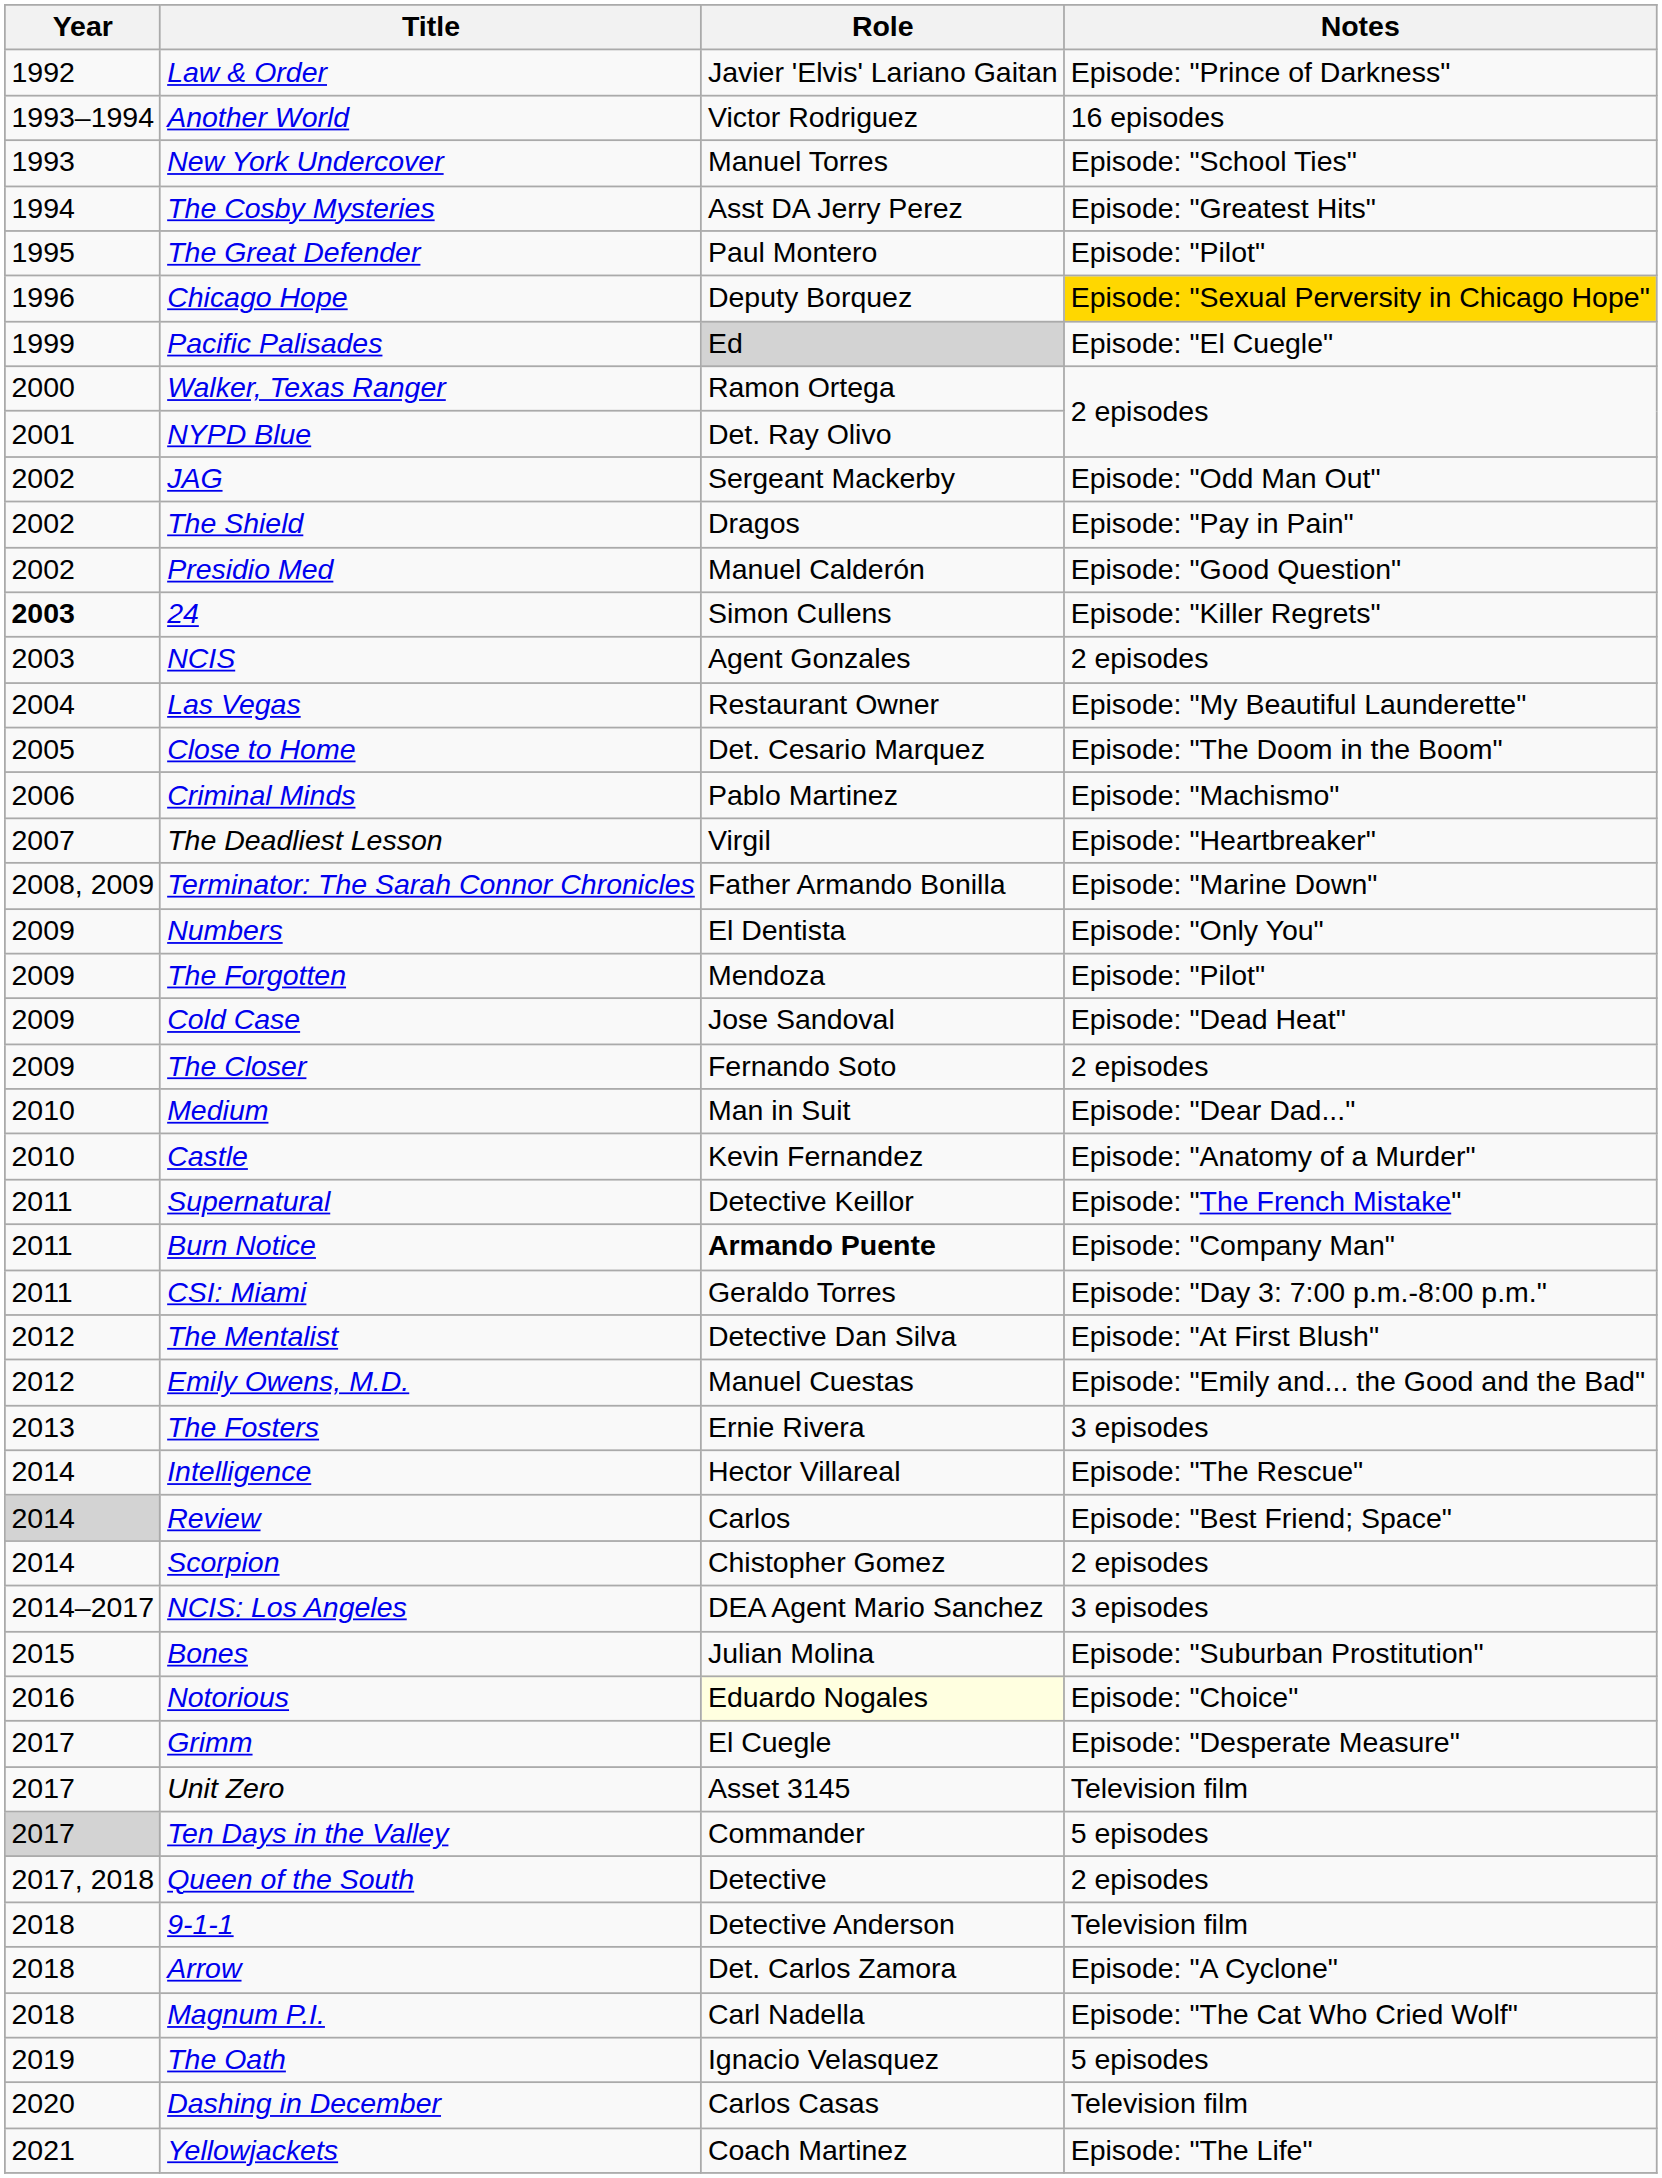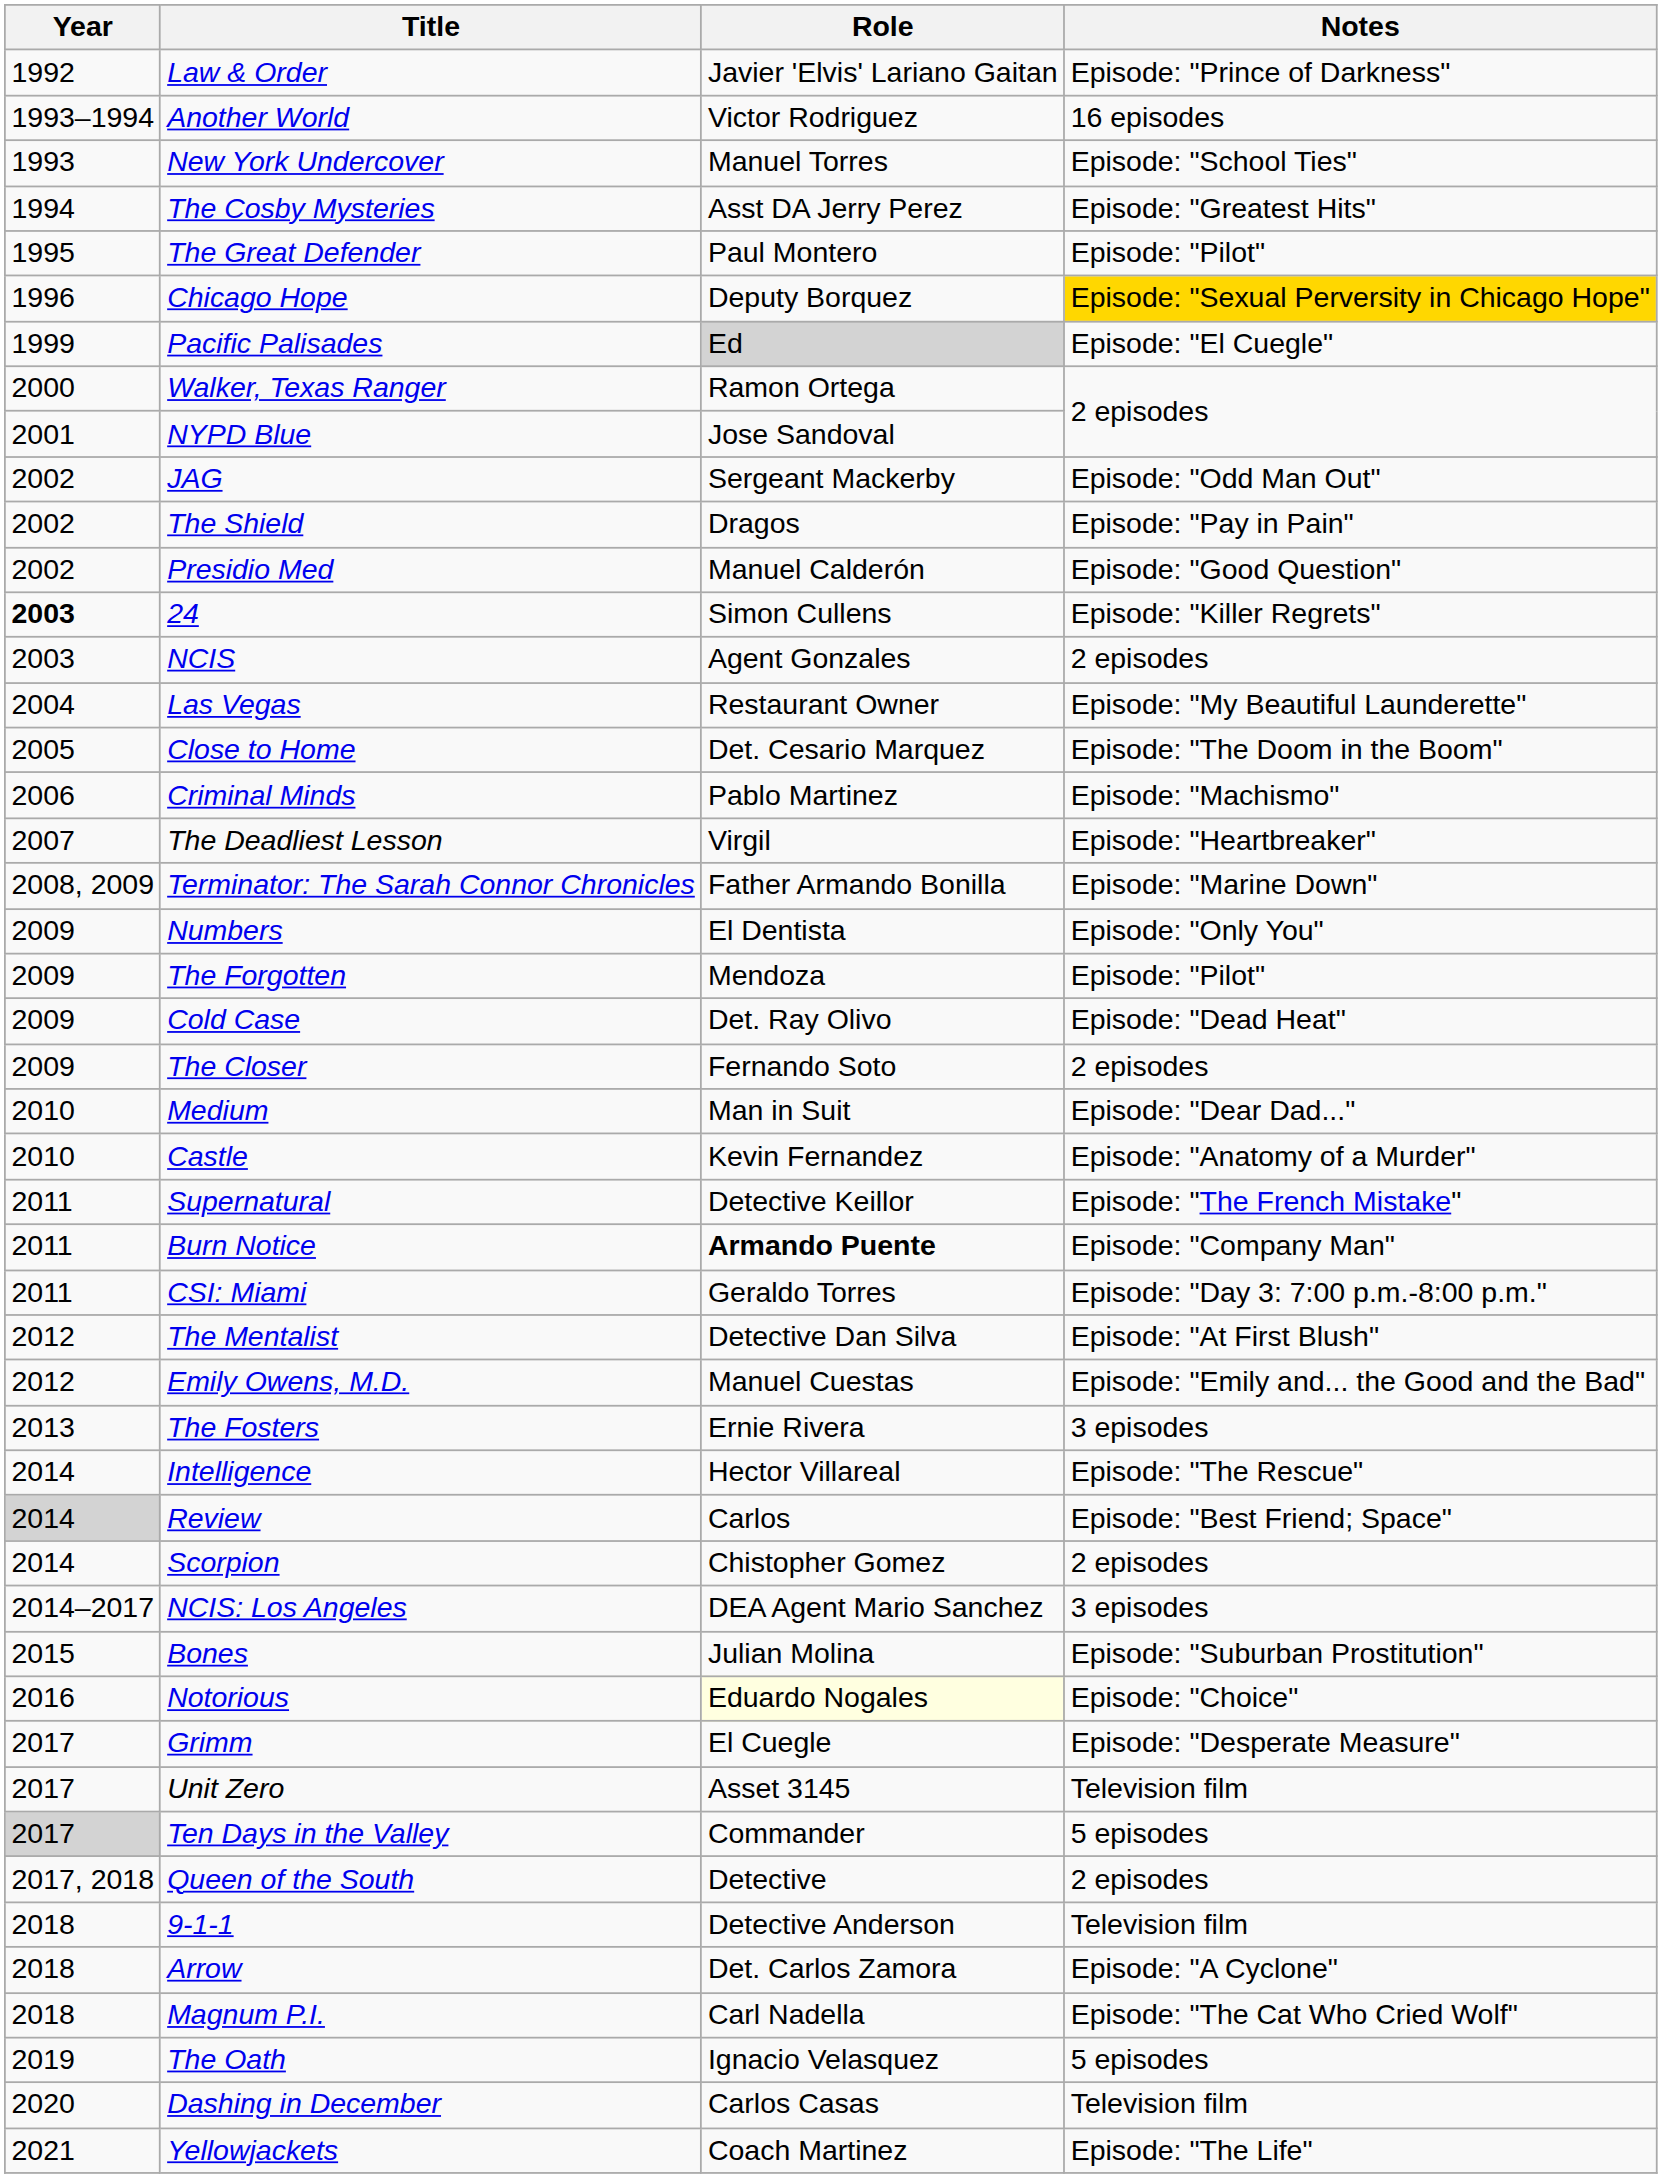 <table class="wikitable sortable">
 <tr>
 <th>Year</th>
 <th>Title</th>
 <th>Role</th>
 <th>Notes</th>
 </tr>
 <tr>
 <td>1992</td>
 <td><em><a href='#'>Law & Order</a></em></td>
 <td>Javier 'Elvis' Lariano Gaitan</td>
 <td>Episode: "Prince of Darkness"</td>
 </tr>
 <tr>
 <td>1993–1994</td>
 <td><a href='#'><em>Another World</em></a></td>
 <td>Victor Rodriguez</td>
 <td>16 episodes</td>
 </tr>
 <tr>
 <td>1993</td>
 <td><em><a href='#'>New York Undercover</a></em></td>
 <td>Manuel Torres</td>
 <td>Episode: "School Ties"</td>
 </tr>
 <tr>
 <td>1994</td>
 <td><em><a href='#'>The Cosby Mysteries</a></em></td>
 <td>Asst DA Jerry Perez</td>
 <td>Episode: "Greatest Hits"</td>
 </tr>
 <tr>
 <td>1995</td>
 <td><a href='#'><em>The Great Defender</em></a></td>
 <td>Paul Montero</td>
 <td>Episode: "Pilot"</td>
 </tr>
 <tr>
 <td>1996</td>
 <td><em><a href='#'>Chicago Hope</a></em></td>
 <td>Deputy Borquez</td>
 <td style="background: gold;">Episode: "Sexual Perversity in Chicago Hope"</td>
 </tr>
 <tr>
 <td>1999</td>
 <td><a href='#'><em>Pacific Palisades</em></a></td>
 <td style="background: lightgrey;">Ed</td>
 <td>Episode: "El Cuegle"</td>
 </tr>
 <tr>
 <td>2000</td>
 <td><em><a href='#'>Walker, Texas Ranger</a></em></td>
 <td>Ramon Ortega</td>
 <td rowspan="2">2 episodes</td>
 </tr>
 <tr>
 <td>2001</td>
 <td><em><a href='#'>NYPD Blue</a></em></td>
-<td>Det. Ray Olivo</td>
+<td>Jose Sandoval</td>
 </tr>
 <tr>
 <td>2002</td>
 <td><a href='#'><em>JAG</em></a></td>
 <td>Sergeant Mackerby</td>
 <td>Episode: "Odd Man Out"</td>
 </tr>
 <tr>
 <td>2002</td>
 <td><em><a href='#'>The Shield</a></em></td>
 <td>Dragos</td>
 <td>Episode: "Pay in Pain"</td>
 </tr>
 <tr>
 <td>2002</td>
 <td><em><a href='#'>Presidio Med</a></em></td>
 <td>Manuel Calderón</td>
 <td>Episode: "Good Question"</td>
 </tr>
 <tr>
 <td><strong>2003</strong></td>
 <td><a href='#'><em>24</em></a></td>
 <td>Simon Cullens</td>
 <td>Episode: "Killer Regrets"</td>
 </tr>
 <tr>
 <td>2003</td>
 <td><a href='#'><em>NCIS</em></a></td>
 <td>Agent Gonzales</td>
 <td>2 episodes</td>
 </tr>
 <tr>
 <td>2004</td>
 <td><a href='#'><em>Las Vegas</em></a></td>
 <td>Restaurant Owner</td>
 <td>Episode: "My Beautiful Launderette"</td>
 </tr>
 <tr>
 <td>2005</td>
 <td><a href='#'><em>Close to Home</em></a></td>
 <td>Det. Cesario Marquez</td>
 <td>Episode: "The Doom in the Boom"</td>
 </tr>
 <tr>
 <td>2006</td>
 <td><em><a href='#'>Criminal Minds</a></em></td>
 <td>Pablo Martinez</td>
 <td>Episode: "Machismo"</td>
 </tr>
 <tr>
 <td>2007</td>
 <td><em>The Deadliest Lesson</em></td>
 <td>Virgil</td>
 <td>Episode: "Heartbreaker"</td>
 </tr>
 <tr>
 <td>2008, 2009</td>
 <td><em><a href='#'>Terminator: The Sarah Connor Chronicles</a></em></td>
 <td>Father Armando Bonilla</td>
 <td>Episode: "Marine Down"</td>
 </tr>
 <tr>
 <td>2009</td>
 <td><a href='#'><em>Numbers</em></a></td>
 <td>El Dentista</td>
 <td>Episode: "Only You"</td>
 </tr>
 <tr>
 <td>2009</td>
 <td><a href='#'><em>The Forgotten</em></a></td>
 <td>Mendoza</td>
 <td>Episode: "Pilot"</td>
 </tr>
 <tr>
 <td>2009</td>
 <td><em><a href='#'>Cold Case</a></em></td>
-<td>Jose Sandoval</td>
+<td>Det. Ray Olivo</td>
 <td>Episode: "Dead Heat"</td>
 </tr>
 <tr>
 <td>2009</td>
 <td><em><a href='#'>The Closer</a></em></td>
 <td>Fernando Soto</td>
 <td>2 episodes</td>
 </tr>
 <tr>
 <td>2010</td>
 <td><a href='#'><em>Medium</em></a></td>
 <td>Man in Suit</td>
 <td>Episode: "Dear Dad..."</td>
 </tr>
 <tr>
 <td>2010</td>
 <td><a href='#'><em>Castle</em></a></td>
 <td>Kevin Fernandez</td>
 <td>Episode: "Anatomy of a Murder"</td>
 </tr>
 <tr>
 <td>2011</td>
 <td><a href='#'><em>Supernatural</em></a></td>
 <td>Detective Keillor</td>
 <td>Episode: "<a href='#'>The French Mistake</a>"</td>
 </tr>
 <tr>
 <td>2011</td>
 <td><em><a href='#'>Burn Notice</a></em></td>
 <td><strong>Armando Puente</strong></td>
 <td>Episode: "Company Man"</td>
 </tr>
 <tr>
 <td>2011</td>
 <td><em><a href='#'>CSI: Miami</a></em></td>
 <td>Geraldo Torres</td>
 <td>Episode: "Day 3: 7:00 p.m.-8:00 p.m."</td>
 </tr>
 <tr>
 <td>2012</td>
 <td><em><a href='#'>The Mentalist</a></em></td>
 <td>Detective Dan Silva</td>
 <td>Episode: "At First Blush"</td>
 </tr>
 <tr>
 <td>2012</td>
 <td><em><a href='#'>Emily Owens, M.D.</a></em></td>
 <td>Manuel Cuestas</td>
 <td>Episode: "Emily and... the Good and the Bad"</td>
 </tr>
 <tr>
 <td>2013</td>
 <td><a href='#'><em>The Fosters</em></a></td>
 <td>Ernie Rivera</td>
 <td>3 episodes</td>
 </tr>
 <tr>
 <td>2014</td>
 <td><a href='#'><em>Intelligence</em></a></td>
 <td>Hector Villareal</td>
 <td>Episode: "The Rescue"</td>
 </tr>
 <tr>
 <td style="background: lightgrey;">2014</td>
 <td><a href='#'><em>Review</em></a></td>
 <td>Carlos</td>
 <td>Episode: "Best Friend; Space"</td>
 </tr>
 <tr>
 <td>2014</td>
 <td><a href='#'><em>Scorpion</em></a></td>
 <td>Chistopher Gomez</td>
 <td>2 episodes</td>
 </tr>
 <tr>
 <td>2014–2017</td>
 <td><em><a href='#'>NCIS: Los Angeles</a></em></td>
 <td>DEA Agent Mario Sanchez</td>
 <td>3 episodes</td>
 </tr>
 <tr>
 <td>2015</td>
 <td><a href='#'><em>Bones</em></a></td>
 <td>Julian Molina</td>
 <td>Episode: "Suburban Prostitution"</td>
 </tr>
 <tr>
 <td>2016</td>
 <td><a href='#'><em>Notorious</em></a></td>
 <td style="background: lightyellow;">Eduardo Nogales</td>
 <td>Episode: "Choice"</td>
 </tr>
 <tr>
 <td>2017</td>
 <td><a href='#'><em>Grimm</em></a></td>
 <td>El Cuegle</td>
 <td>Episode: "Desperate Measure"</td>
 </tr>
 <tr>
 <td>2017</td>
 <td><em>Unit Zero</em></td>
 <td>Asset 3145</td>
 <td>Television film</td>
 </tr>
 <tr>
 <td style="background: lightgrey;">2017</td>
 <td><em><a href='#'>Ten Days in the Valley</a></em></td>
 <td>Commander</td>
 <td>5 episodes</td>
 </tr>
 <tr>
 <td>2017, 2018</td>
 <td><a href='#'><em>Queen of the South</em></a></td>
 <td>Detective</td>
 <td>2 episodes</td>
 </tr>
 <tr>
 <td>2018</td>
 <td><a href='#'><em>9-1-1</em></a></td>
 <td>Detective Anderson</td>
 <td>Television film</td>
 </tr>
 <tr>
 <td>2018</td>
 <td><a href='#'><em>Arrow</em></a></td>
 <td>Det. Carlos Zamora</td>
 <td>Episode: "A Cyclone"</td>
 </tr>
 <tr>
 <td>2018</td>
 <td><a href='#'><em>Magnum P.I.</em></a></td>
 <td>Carl Nadella</td>
 <td>Episode: "The Cat Who Cried Wolf"</td>
 </tr>
 <tr>
 <td>2019</td>
 <td><a href='#'><em>The Oath</em></a></td>
 <td>Ignacio Velasquez</td>
 <td>5 episodes</td>
 </tr>
 <tr>
 <td>2020</td>
 <td><em><a href='#'>Dashing in December</a></em></td>
 <td>Carlos Casas</td>
 <td>Television film</td>
 </tr>
 <tr>
 <td>2021</td>
 <td><a href='#'><em>Yellowjackets</em></a></td>
 <td>Coach Martinez</td>
 <td>Episode: "The Life"</td>
 </tr>
 </table>
